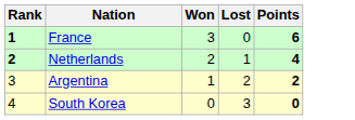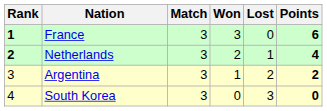 <table class="wikitable">
 <tr>
 <th width=20>Rank</th>
 <th width=150>Nation</th>
+<th width=20>Match</th>
 <th width=20>Won</th>
 <th width=20>Lost</th>
 <th width=20>Points</th>
 </tr>
 <tr style="text-align:right; background:#cfc;">
 <td align="left"><strong>1</strong></td>
 <td style="text-align:left;"> <a href='#'>France</a></td>
 <td>3</td>
+<td>3</td>
 <td>0</td>
 <td><strong>6</strong></td>
 </tr>
 <tr style="text-align:right; background:#cfc;">
 <td align="left"><strong>2</strong></td>
 <td style="text-align:left;"> <a href='#'>Netherlands</a></td>
+<td>3</td>
 <td>2</td>
 <td>1</td>
 <td><strong>4</strong></td>
 </tr>
 <tr style="text-align:right; background:#ffc;">
 <td align="left">3</td>
 <td style="text-align:left;"> <a href='#'>Argentina</a></td>
+<td>3</td>
 <td>1</td>
 <td>2</td>
 <td><strong>2</strong></td>
 </tr>
 <tr style="text-align:right; background:#ffc;">
 <td align="left">4</td>
 <td style="text-align:left;"> <a href='#'>South Korea</a></td>
+<td>3</td>
 <td>0</td>
 <td>3</td>
 <td><strong>0</strong></td>
 </tr>
 </table>
